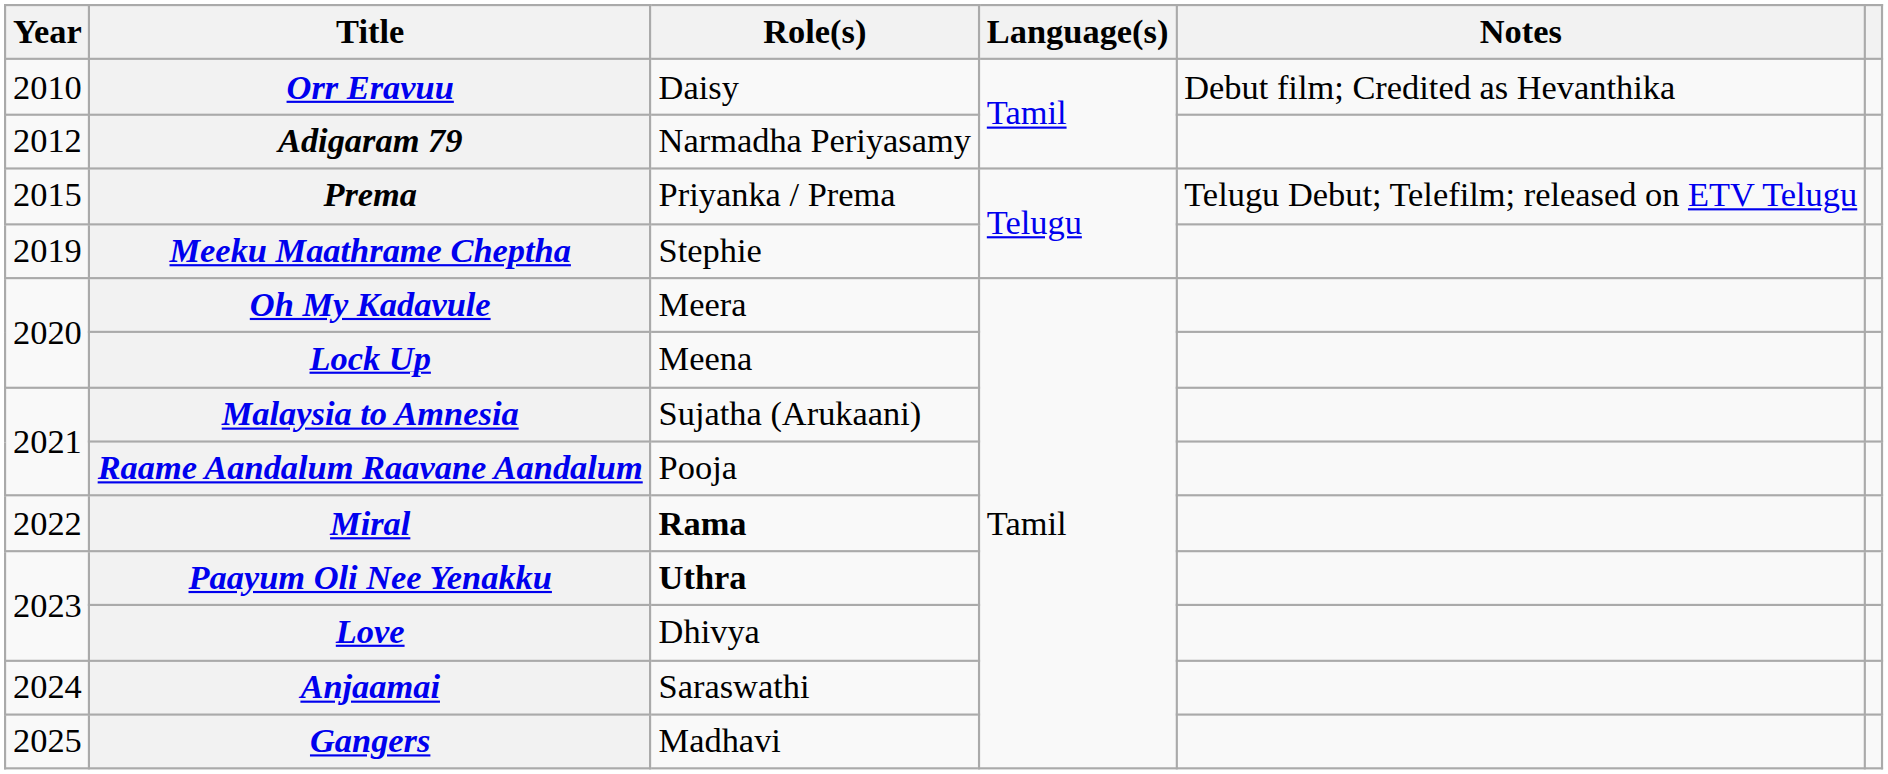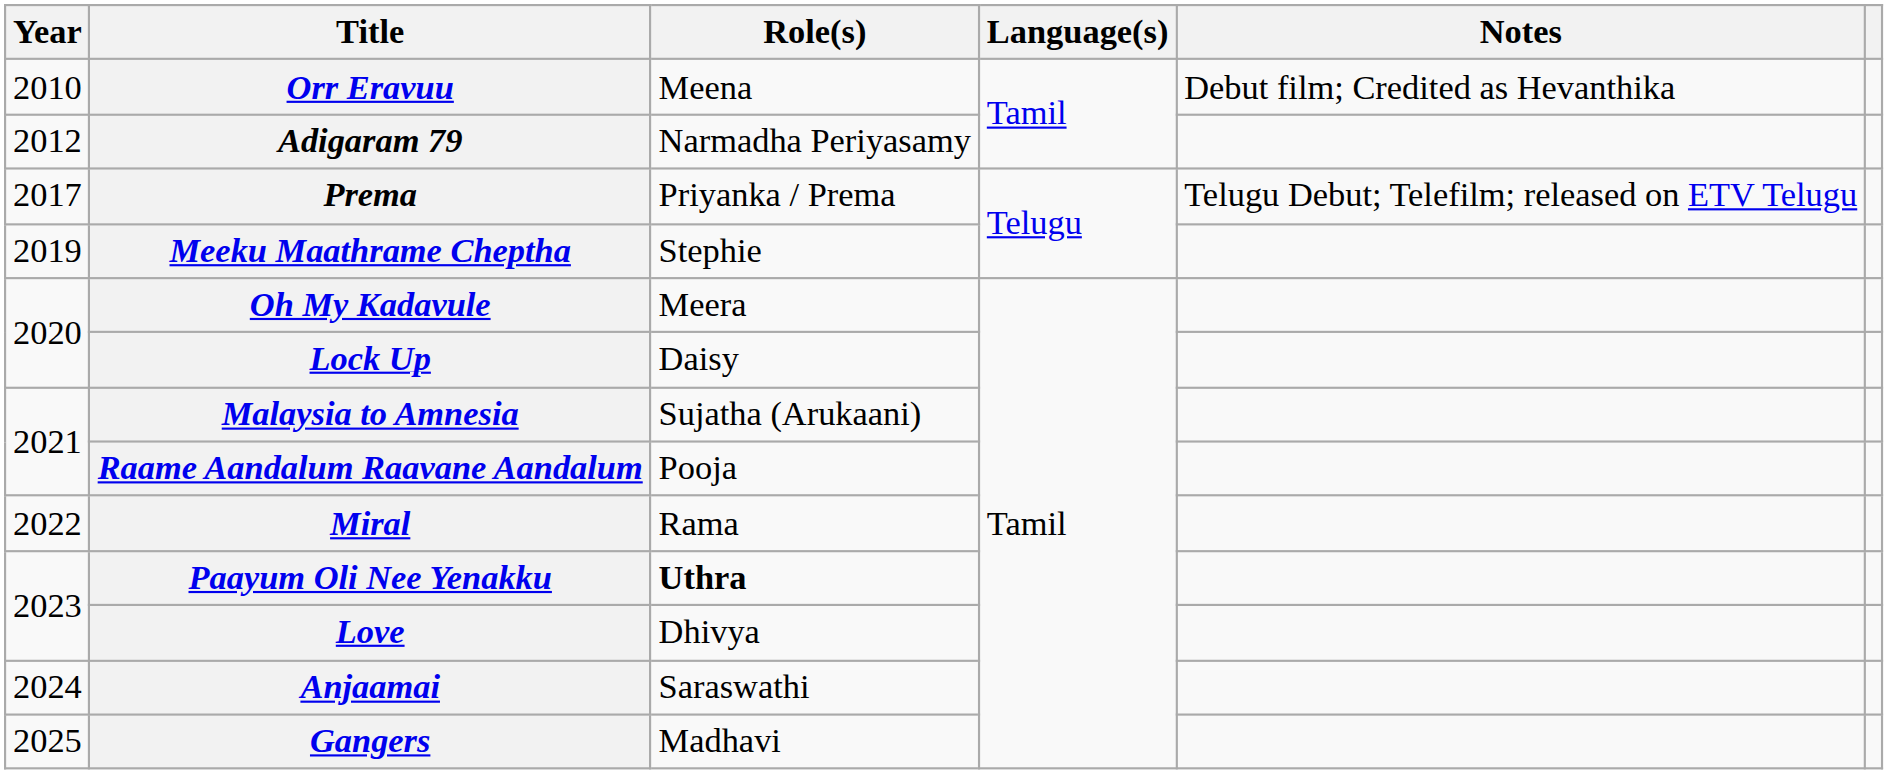 <table class="wikitable plainrowheaders sortable">
 <tr>
 <th scope="col">Year</th>
 <th scope="col">Title</th>
 <th scope="col">Role(s)</th>
 <th scope="col">Language(s)</th>
 <th scope="col" class="unsortable">Notes</th>
 <th scope="col" class="unsortable"></th>
 </tr>
 <tr>
 <td>2010</td>
 <th scope="row"><em><a href='#'>Orr Eravuu</a></em></th>
-<td>Daisy</td>
+<td>Meena</td>
 <td rowspan="2"><a href='#'>Tamil</a></td>
 <td>Debut film; Credited as Hevanthika</td>
 <td style="text-align:center;"></td>
 </tr>
 <tr>
 <td>2012</td>
 <th scope="row"><em>Adigaram 79</em></th>
 <td>Narmadha Periyasamy</td>
 <td></td>
 <td style="text-align:center;"></td>
 </tr>
 <tr>
-<td>2015</td>
+<td>2017</td>
 <th scope="row"><em>Prema</em></th>
 <td>Priyanka / Prema</td>
 <td rowspan="2"><a href='#'>Telugu</a></td>
 <td>Telugu Debut; Telefilm; released on <a href='#'>ETV Telugu</a></td>
 <td style="text-align:center;"></td>
 </tr>
 <tr>
 <td>2019</td>
 <th scope="row"><em><a href='#'>Meeku Maathrame Cheptha</a></em></th>
 <td>Stephie</td>
 <td></td>
 <td style="text-align:center;"></td>
 </tr>
 <tr>
 <td rowspan="2">2020</td>
 <th scope="row"><em><a href='#'>Oh My Kadavule</a></em></th>
 <td>Meera</td>
 <td rowspan="12">Tamil</td>
 <td></td>
 <td style="text-align:center;"></td>
 </tr>
 <tr>
 <th scope="row"><em><a href='#'>Lock Up</a></em></th>
-<td>Meena</td>
+<td>Daisy</td>
 <td></td>
 <td style="text-align:center;"></td>
 </tr>
 <tr>
 <td rowspan="2">2021</td>
 <th scope="row"><em><a href='#'>Malaysia to Amnesia</a></em></th>
 <td>Sujatha (Arukaani)</td>
 <td></td>
 <td style="text-align:center;"></td>
 </tr>
 <tr>
 <th scope="row"><em><a href='#'>Raame Aandalum Raavane Aandalum</a></em></th>
 <td>Pooja</td>
 <td></td>
 <td style="text-align:center;"></td>
 </tr>
 <tr>
 <td rowspan="1">2022</td>
 <th scope="row"><em><a href='#'>Miral</a></em></th>
-<td><strong>Rama</strong></td>
+<td>Rama</td>
 <td></td>
 <td style="text-align:center;"></td>
 </tr>
 <tr>
 <td rowspan="2">2023</td>
 <th scope="row"><em><a href='#'>Paayum Oli Nee Yenakku</a></em></th>
 <td><strong>Uthra</strong></td>
 <td></td>
 <td style="text-align:center;"></td>
 </tr>
 <tr>
 <th scope="row"><em><a href='#'>Love</a></em></th>
 <td>Dhivya</td>
 <td></td>
 <td style="text-align:center;"></td>
 </tr>
 <tr>
 <td rowspan="1">2024</td>
 <th scope="row"><em><a href='#'>Anjaamai</a></em></th>
 <td>Saraswathi</td>
 <td></td>
 <td style="text-align:center;"></td>
 </tr>
 <tr>
 <td rowspan="1">2025</td>
 <th scope="row"><em><a href='#'>Gangers</a></em></th>
 <td>Madhavi</td>
 <td></td>
 </tr>
 </table>
